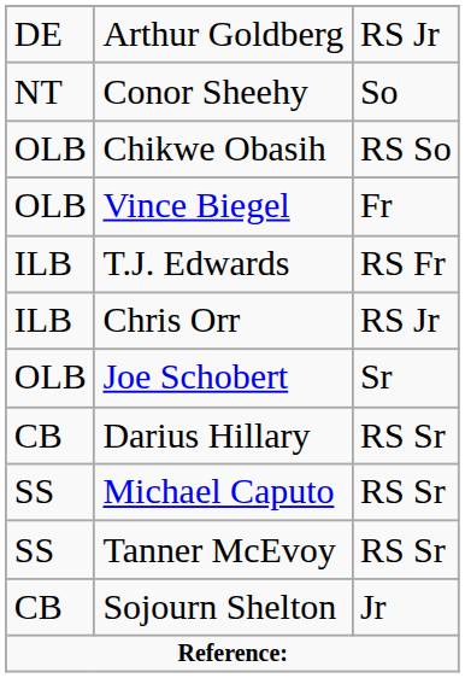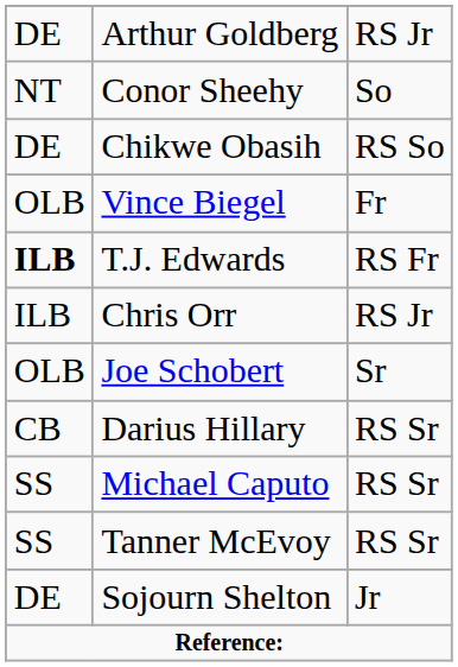 <table class="wikitable">
 <tr>
 </tr>
 <tr>
 <td>DE</td>
 <td>Arthur Goldberg</td>
 <td>RS Jr</td>
 </tr>
 <tr>
 <td>NT</td>
 <td>Conor Sheehy</td>
 <td>So</td>
 </tr>
 <tr>
-<td>OLB</td>
+<td>DE</td>
 <td>Chikwe Obasih</td>
 <td>RS So</td>
 </tr>
 <tr>
 <td>OLB</td>
 <td><a href='#'>Vince Biegel</a></td>
 <td>Fr</td>
 </tr>
 <tr>
-<td>ILB</td>
+<td><strong>ILB</strong></td>
 <td>T.J. Edwards</td>
 <td>RS Fr</td>
 </tr>
 <tr>
 <td>ILB</td>
 <td>Chris Orr</td>
 <td>RS Jr</td>
 </tr>
 <tr>
 <td>OLB</td>
 <td><a href='#'>Joe Schobert</a></td>
 <td>Sr</td>
 </tr>
 <tr>
 <td>CB</td>
 <td>Darius Hillary</td>
 <td>RS Sr</td>
 </tr>
 <tr>
 <td>SS</td>
 <td><a href='#'>Michael Caputo</a></td>
 <td>RS Sr</td>
 </tr>
 <tr>
 <td>SS</td>
 <td>Tanner McEvoy</td>
 <td>RS Sr</td>
 </tr>
 <tr>
-<td>CB</td>
+<td>DE</td>
 <td>Sojourn Shelton</td>
 <td>Jr</td>
 </tr>
 <tr>
 <td colspan="3"  style="font-size:8pt; text-align:center;"><strong>Reference:</strong></td>
 </tr>
 </table>
